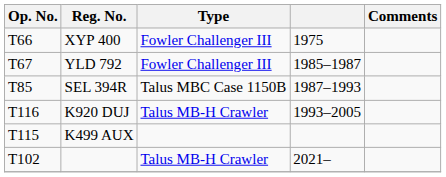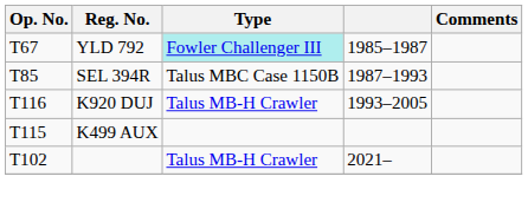 <table class="wikitable">
 <tr>
 <th>Op. No.</th>
 <th>Reg. No.</th>
 <th>Type</th>
 <th></th>
 <th>Comments</th>
 </tr>
 <tr>
-<td>T66</td>
-<td>XYP 400</td>
-<td><a href='#'>Fowler Challenger III</a></td>
-<td>1975</td>
-<td></td>
-</tr>
-<tr>
 <td>T67</td>
 <td>YLD 792</td>
-<td><a href='#'>Fowler Challenger III</a></td>
+<td style="background: paleturquoise;"><a href='#'>Fowler Challenger III</a></td>
 <td>1985–1987</td>
 <td></td>
 </tr>
 <tr>
 <td>T85</td>
 <td>SEL 394R</td>
 <td>Talus MBC Case 1150B</td>
 <td>1987–1993</td>
 <td></td>
 </tr>
 <tr>
 <td>T116</td>
 <td>K920 DUJ</td>
 <td><a href='#'>Talus MB-H Crawler</a></td>
 <td>1993–2005</td>
 <td></td>
 </tr>
 <tr>
 <td>T115</td>
 <td>K499 AUX</td>
 <td></td>
 <td></td>
 <td></td>
 </tr>
 <tr>
 <td>T102</td>
 <td></td>
 <td><a href='#'>Talus MB-H Crawler</a></td>
 <td>2021–</td>
 <td></td>
 </tr>
 <tr>
 </tr>
 </table>
